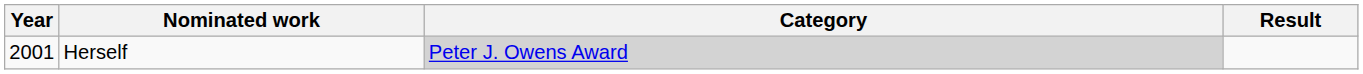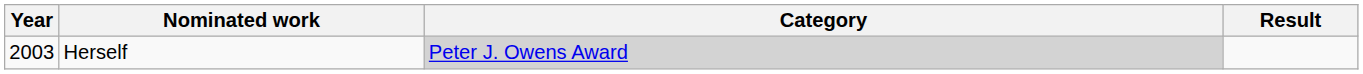 <table class=wikitable>
 <tr>
 <th width=4%>Year</th>
 <th width=27%>Nominated work</th>
 <th width=59%>Category</th>
 <th width=10%>Result</th>
 </tr>
 <tr>
-<td>2001</td>
+<td>2003</td>
 <td>Herself</td>
 <td style="background: lightgrey;"><a href='#'>Peter J. Owens Award</a></td>
 <td></td>
 </tr>
 </table>
